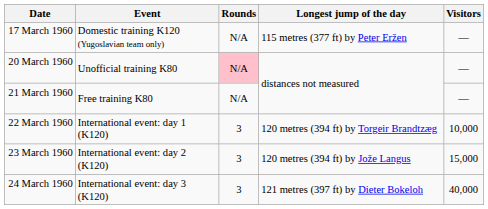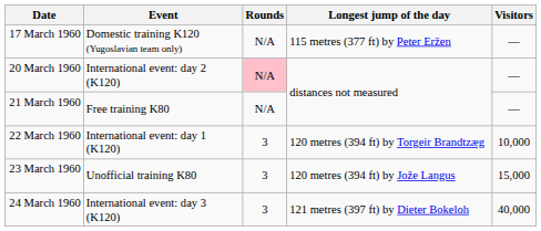 <table class=wikitable style="text-align:center; font-size:88%;">
 <tr>
 <th width=88px>Date</th>
 <th width=185px>Event</th>
 <th width=46px>Rounds</th>
 <th width=240px>Longest jump of the day</th>
 <th width=45px>Visitors</th>
 </tr>
 <tr>
 <td align=right>17 March 1960  </td>
 <td align=left>Domestic training K120 <small>(Yugoslavian team only)</small></td>
 <td align=center>N/A</td>
 <td align=left>115 metres (377 ft) by <a href='#'>Peter Eržen</a></td>
 <td align=center>—</td>
 </tr>
 <tr>
 <td align=right>20 March 1960  </td>
-<td align=left>Unofficial training K80</td>
+<td align=left>International event: day 2 (K120)</td>
 <td align=center style="background: pink;">N/A</td>
 <td align=left rowspan=2>distances not measured</td>
 <td align=center>—</td>
 </tr>
 <tr>
 <td align=right>21 March 1960  </td>
 <td align=left>Free training K80</td>
 <td align=center>N/A</td>
 <td align=center>—</td>
 </tr>
 <tr>
 <td align=right>22 March 1960  </td>
 <td align=left>International event: day 1 (K120)</td>
 <td align=center>3</td>
 <td align=left>120 metres (394 ft) by <a href='#'>Torgeir Brandtzæg</a></td>
 <td align=center>10,000</td>
 </tr>
 <tr>
 <td align=right>23 March 1960  </td>
-<td align=left>International event: day 2 (K120)</td>
+<td align=left>Unofficial training K80</td>
 <td align=center>3</td>
 <td align=left>120 metres (394 ft) by <a href='#'>Jože Langus</a></td>
 <td align=center>15,000</td>
 </tr>
 <tr>
 <td align=right>24 March 1960  </td>
 <td align=left>International event: day 3 (K120)</td>
 <td align=center>3</td>
 <td align=left>121 metres (397 ft) by <a href='#'>Dieter Bokeloh</a></td>
 <td align=center>40,000</td>
 </tr>
 </table>
